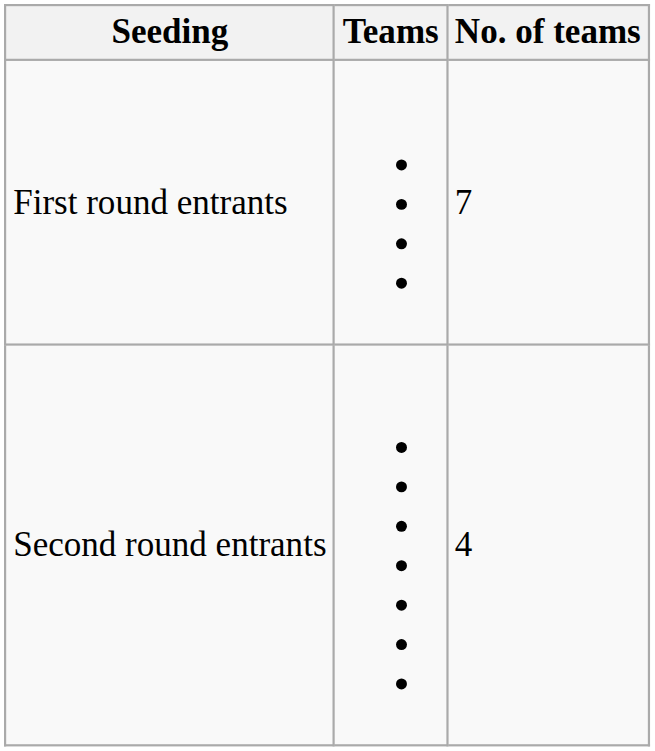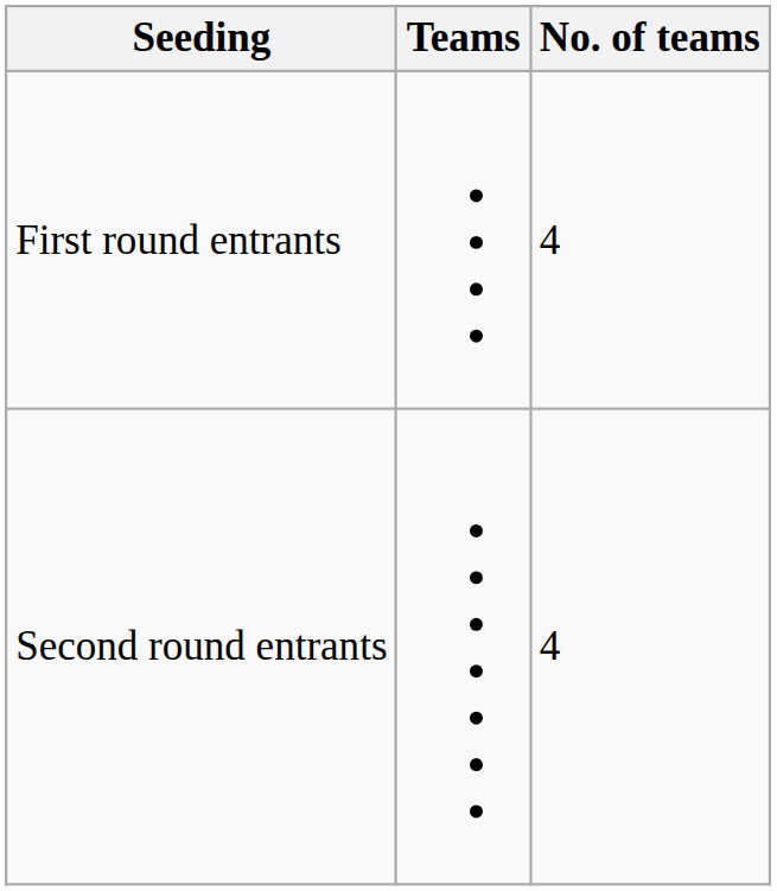 <table class="wikitable">
 <tr>
 <th>Seeding</th>
 <th>Teams</th>
 <th>No. of teams</th>
 </tr>
 <tr>
 <td>First round entrants</td>
 <td><br><ul><li></li><li></li><li></li><li></li></ul></td>
-<td>7</td>
+<td>4</td>
 </tr>
 <tr>
 <td>Second round entrants</td>
 <td><br><ul><li></li><li></li><li></li><li></li><li></li><li></li><li></li></ul></td>
 <td>4</td>
 </tr>
 </table>
